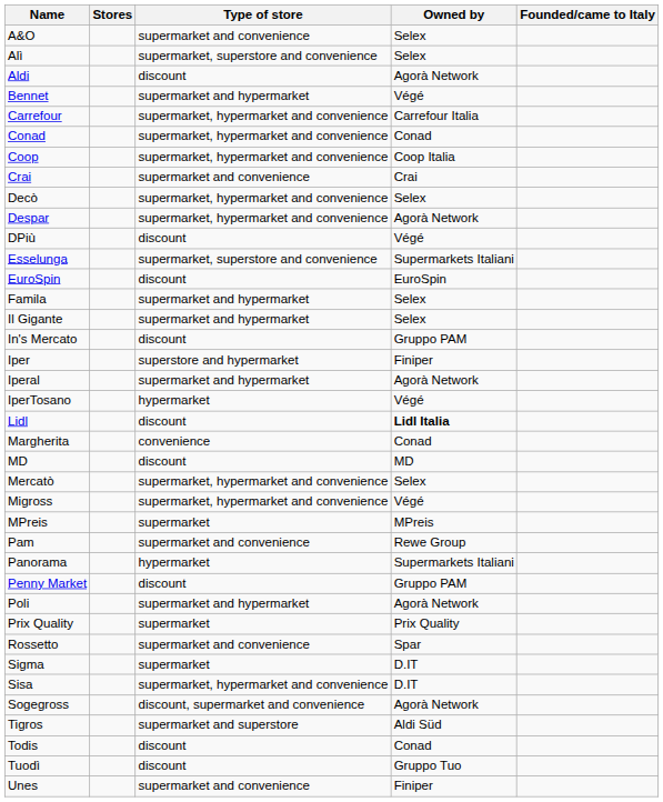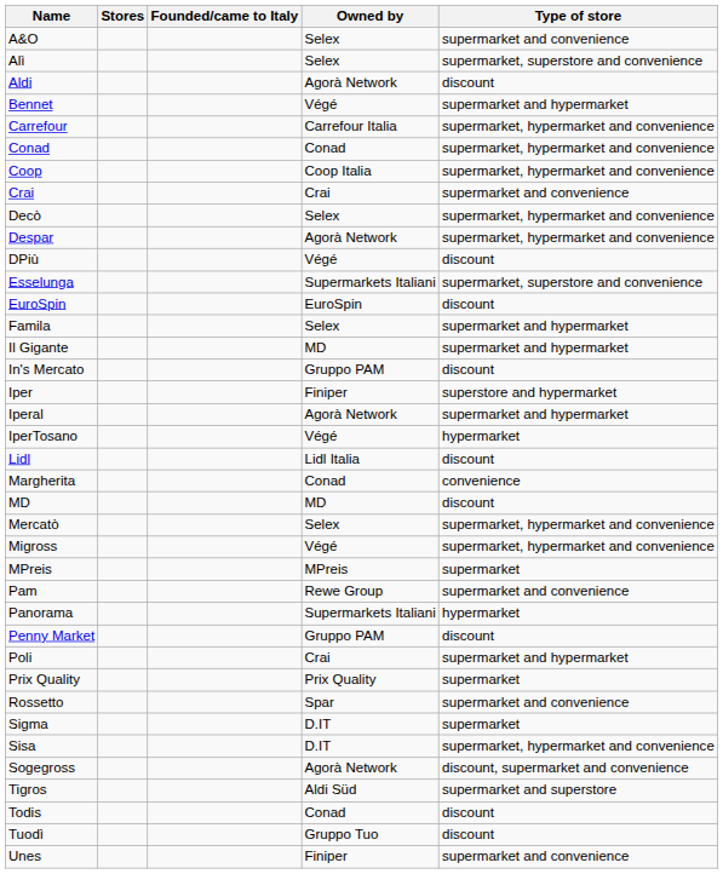 <table class="wikitable sortable">
 <tr>
 <th>Name</th>
 <th>Stores</th>
+<th>Founded/came to Italy</th>
+<th>Owned by</th>
 <th>Type of store</th>
-<th>Owned by</th>
-<th>Founded/came to Italy</th>
 </tr>
 <tr>
 <td>A&O</td>
 <td></td>
+<td></td>
+<td>Selex</td>
 <td>supermarket and convenience</td>
-<td>Selex</td>
-<td></td>
 </tr>
 <tr>
 <td>Alì</td>
 <td></td>
+<td></td>
+<td>Selex</td>
 <td>supermarket, superstore and convenience</td>
-<td>Selex</td>
-<td></td>
 </tr>
 <tr>
 <td><a href='#'>Aldi</a></td>
 <td></td>
+<td></td>
+<td>Agorà Network</td>
 <td>discount</td>
-<td>Agorà Network</td>
-<td></td>
 </tr>
 <tr>
 <td><a href='#'>Bennet</a></td>
 <td></td>
+<td></td>
+<td>Végé</td>
 <td>supermarket and hypermarket</td>
-<td>Végé</td>
-<td></td>
 </tr>
 <tr>
 <td><a href='#'>Carrefour</a></td>
 <td></td>
+<td></td>
+<td>Carrefour Italia</td>
 <td>supermarket, hypermarket and convenience</td>
-<td>Carrefour Italia</td>
-<td></td>
 </tr>
 <tr>
 <td><a href='#'>Conad</a></td>
 <td></td>
+<td></td>
+<td>Conad</td>
 <td>supermarket, hypermarket and convenience</td>
-<td>Conad</td>
-<td></td>
 </tr>
 <tr>
 <td><a href='#'>Coop</a></td>
 <td></td>
+<td></td>
+<td>Coop Italia</td>
 <td>supermarket, hypermarket and convenience</td>
-<td>Coop Italia</td>
-<td></td>
 </tr>
 <tr>
 <td><a href='#'>Crai</a></td>
 <td></td>
+<td></td>
+<td>Crai</td>
 <td>supermarket and convenience</td>
-<td>Crai</td>
-<td></td>
 </tr>
 <tr>
 <td>Decò</td>
 <td></td>
+<td></td>
+<td>Selex</td>
 <td>supermarket, hypermarket and convenience</td>
-<td>Selex</td>
-<td></td>
 </tr>
 <tr>
 <td><a href='#'>Despar</a></td>
 <td></td>
+<td></td>
+<td>Agorà Network</td>
 <td>supermarket, hypermarket and convenience</td>
-<td>Agorà Network</td>
-<td></td>
 </tr>
 <tr>
 <td>DPiù</td>
 <td></td>
+<td></td>
+<td>Végé</td>
 <td>discount</td>
-<td>Végé</td>
-<td></td>
 </tr>
 <tr>
 <td><a href='#'>Esselunga</a></td>
 <td></td>
+<td></td>
+<td>Supermarkets Italiani</td>
 <td>supermarket, superstore and convenience</td>
-<td>Supermarkets Italiani</td>
-<td></td>
 </tr>
 <tr>
 <td><a href='#'>EuroSpin</a></td>
 <td></td>
+<td></td>
+<td>EuroSpin</td>
 <td>discount</td>
-<td>EuroSpin</td>
-<td></td>
 </tr>
 <tr>
 <td>Famila</td>
 <td></td>
+<td></td>
+<td>Selex</td>
 <td>supermarket and hypermarket</td>
-<td>Selex</td>
-<td></td>
 </tr>
 <tr>
 <td>Il Gigante</td>
 <td></td>
+<td></td>
+<td>MD</td>
 <td>supermarket and hypermarket</td>
-<td>Selex</td>
-<td></td>
 </tr>
 <tr>
 <td>In's Mercato</td>
 <td></td>
+<td></td>
+<td>Gruppo PAM</td>
 <td>discount</td>
-<td>Gruppo PAM</td>
-<td></td>
 </tr>
 <tr>
 <td>Iper</td>
 <td></td>
+<td></td>
+<td>Finiper</td>
 <td>superstore and hypermarket</td>
-<td>Finiper</td>
-<td></td>
 </tr>
 <tr>
 <td>Iperal</td>
 <td></td>
+<td></td>
+<td>Agorà Network</td>
 <td>supermarket and hypermarket</td>
-<td>Agorà Network</td>
-<td></td>
 </tr>
 <tr>
 <td>IperTosano</td>
 <td></td>
+<td></td>
+<td>Végé</td>
 <td>hypermarket</td>
-<td>Végé</td>
-<td></td>
 </tr>
 <tr>
 <td><a href='#'>Lidl</a></td>
 <td></td>
+<td></td>
+<td>Lidl Italia</td>
 <td>discount</td>
-<td><strong>Lidl Italia</strong></td>
-<td></td>
 </tr>
 <tr>
 <td>Margherita</td>
 <td></td>
+<td></td>
+<td>Conad</td>
 <td>convenience</td>
-<td>Conad</td>
-<td></td>
 </tr>
 <tr>
 <td>MD</td>
 <td></td>
+<td></td>
+<td>MD</td>
 <td>discount</td>
-<td>MD</td>
-<td></td>
 </tr>
 <tr>
 <td>Mercatò</td>
 <td></td>
+<td></td>
+<td>Selex</td>
 <td>supermarket, hypermarket and convenience</td>
-<td>Selex</td>
-<td></td>
 </tr>
 <tr>
 <td>Migross</td>
 <td></td>
+<td></td>
+<td>Végé</td>
 <td>supermarket, hypermarket and convenience</td>
-<td>Végé</td>
-<td></td>
 </tr>
 <tr>
 <td>MPreis</td>
 <td></td>
+<td></td>
+<td>MPreis</td>
 <td>supermarket</td>
-<td>MPreis</td>
-<td></td>
 </tr>
 <tr>
 <td>Pam</td>
 <td></td>
+<td></td>
+<td>Rewe Group</td>
 <td>supermarket and convenience</td>
-<td>Rewe Group</td>
-<td></td>
 </tr>
 <tr>
 <td>Panorama</td>
 <td></td>
+<td></td>
+<td>Supermarkets Italiani</td>
 <td>hypermarket</td>
-<td>Supermarkets Italiani</td>
-<td></td>
 </tr>
 <tr>
 <td><a href='#'>Penny Market</a></td>
 <td></td>
+<td></td>
+<td>Gruppo PAM</td>
 <td>discount</td>
-<td>Gruppo PAM</td>
-<td></td>
 </tr>
 <tr>
 <td>Poli</td>
 <td></td>
+<td></td>
+<td>Crai</td>
 <td>supermarket and hypermarket</td>
-<td>Agorà Network</td>
-<td></td>
 </tr>
 <tr>
 <td>Prix Quality</td>
 <td></td>
+<td></td>
+<td>Prix Quality</td>
 <td>supermarket</td>
-<td>Prix Quality</td>
-<td></td>
 </tr>
 <tr>
 <td>Rossetto</td>
 <td></td>
+<td></td>
+<td>Spar</td>
 <td>supermarket and convenience</td>
-<td>Spar</td>
-<td></td>
 </tr>
 <tr>
 <td>Sigma</td>
 <td></td>
+<td></td>
+<td>D.IT</td>
 <td>supermarket</td>
-<td>D.IT</td>
-<td></td>
 </tr>
 <tr>
 <td>Sisa</td>
 <td></td>
+<td></td>
+<td>D.IT</td>
 <td>supermarket, hypermarket and convenience</td>
-<td>D.IT</td>
-<td></td>
 </tr>
 <tr>
 <td>Sogegross</td>
 <td></td>
+<td></td>
+<td>Agorà Network</td>
 <td>discount, supermarket and convenience</td>
-<td>Agorà Network</td>
-<td></td>
 </tr>
 <tr>
 <td>Tigros</td>
 <td></td>
+<td></td>
+<td>Aldi Süd</td>
 <td>supermarket and superstore</td>
-<td>Aldi Süd</td>
-<td></td>
 </tr>
 <tr>
 <td>Todis</td>
 <td></td>
+<td></td>
+<td>Conad</td>
 <td>discount</td>
-<td>Conad</td>
-<td></td>
 </tr>
 <tr>
 <td>Tuodì</td>
 <td></td>
+<td></td>
+<td>Gruppo Tuo</td>
 <td>discount</td>
-<td>Gruppo Tuo</td>
-<td></td>
 </tr>
 <tr>
 <td>Unes</td>
 <td></td>
+<td></td>
+<td>Finiper</td>
 <td>supermarket and convenience</td>
-<td>Finiper</td>
-<td></td>
 </tr>
 </table>
